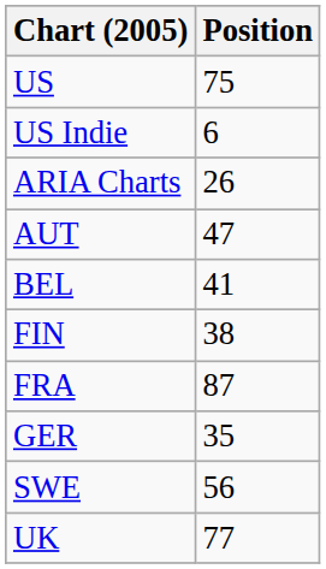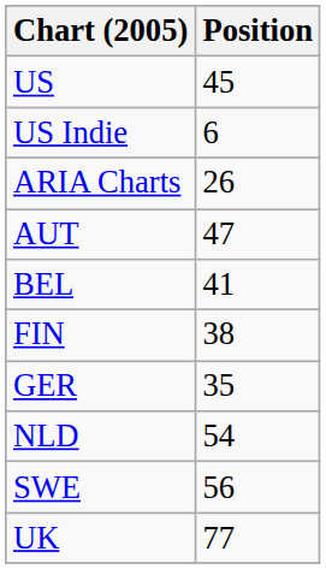 <table class="wikitable">
 <tr>
 <th>Chart (2005)</th>
 <th>Position</th>
 </tr>
 <tr>
 <td><a href='#'>US</a></td>
-<td "center">75</td>
+<td "center">45</td>
 </tr>
 <tr>
 <td><a href='#'>US Indie</a></td>
 <td "center">6</td>
 </tr>
 <tr>
 <td><a href='#'>ARIA Charts</a></td>
 <td "center">26</td>
 </tr>
 <tr>
 <td><a href='#'>AUT</a></td>
 <td "center">47</td>
 </tr>
 <tr>
 <td><a href='#'>BEL</a></td>
 <td "center">41</td>
 </tr>
 <tr>
 <td><a href='#'>FIN</a></td>
 <td "center">38</td>
 </tr>
 <tr>
-<td><a href='#'>FRA</a></td>
-<td "center">87</td>
+<td><a href='#'>GER</a></td>
+<td "center">35</td>
 </tr>
 <tr>
-<td><a href='#'>GER</a></td>
-<td "center">35</td>
+<td><a href='#'>NLD</a></td>
+<td "center">54</td>
 </tr>
 <tr>
 <td><a href='#'>SWE</a></td>
 <td "center">56</td>
 </tr>
 <tr>
 <td><a href='#'>UK</a></td>
 <td "center">77</td>
 </tr>
 </table>
